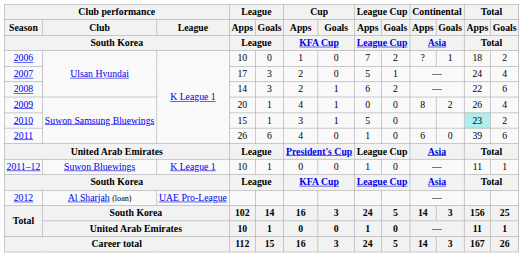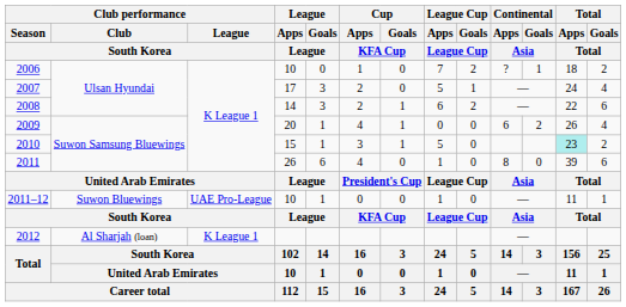 <table class="wikitable" style="text-align:center">
 <tr>
 <th colspan=3>Club performance</th>
 <th colspan=2>League</th>
 <th colspan=2>Cup</th>
 <th colspan=2>League Cup</th>
 <th colspan=2>Continental</th>
 <th colspan=2>Total</th>
 </tr>
 <tr>
 <th>Season</th>
 <th>Club</th>
 <th>League</th>
 <th>Apps</th>
 <th>Goals</th>
 <th>Apps</th>
 <th>Goals</th>
 <th>Apps</th>
 <th>Goals</th>
 <th>Apps</th>
 <th>Goals</th>
 <th>Apps</th>
 <th>Goals</th>
 </tr>
 <tr>
 <th colspan=3>South Korea</th>
 <th colspan=2>League</th>
 <th colspan=2><a href='#'>KFA Cup</a></th>
 <th colspan=2><a href='#'>League Cup</a></th>
 <th colspan=2><a href='#'>Asia</a></th>
 <th colspan=2>Total</th>
 </tr>
 <tr>
 <td><a href='#'>2006</a></td>
 <td rowspan="3"><a href='#'>Ulsan Hyundai</a></td>
 <td rowspan="6"><a href='#'>K League 1</a></td>
 <td>10</td>
 <td>0</td>
 <td>1</td>
 <td>0</td>
 <td>7</td>
 <td>2</td>
 <td>?</td>
 <td>1</td>
 <td>18</td>
 <td>2</td>
 </tr>
 <tr>
 <td><a href='#'>2007</a></td>
 <td>17</td>
 <td>3</td>
 <td>2</td>
 <td>0</td>
 <td>5</td>
 <td>1</td>
 <td colspan="2">—</td>
 <td>24</td>
 <td>4</td>
 </tr>
 <tr>
 <td><a href='#'>2008</a></td>
 <td>14</td>
 <td>3</td>
 <td>2</td>
 <td>1</td>
 <td>6</td>
 <td>2</td>
 <td colspan="2">—</td>
 <td>22</td>
 <td>6</td>
 </tr>
 <tr>
 <td><a href='#'>2009</a></td>
 <td rowspan="3"><a href='#'>Suwon Samsung Bluewings</a></td>
 <td>20</td>
 <td>1</td>
 <td>4</td>
 <td>1</td>
 <td>0</td>
 <td>0</td>
-<td>8</td>
+<td>6</td>
 <td>2</td>
 <td>26</td>
 <td>4</td>
 </tr>
 <tr>
 <td><a href='#'>2010</a></td>
 <td>15</td>
 <td>1</td>
 <td>3</td>
 <td>1</td>
 <td>5</td>
 <td>0</td>
 <td></td>
 <td></td>
 <td style="background: paleturquoise;">23</td>
 <td>2</td>
 </tr>
 <tr>
 <td><a href='#'>2011</a></td>
 <td>26</td>
 <td>6</td>
 <td>4</td>
 <td>0</td>
 <td>1</td>
 <td>0</td>
-<td>6</td>
+<td>8</td>
 <td>0</td>
 <td>39</td>
 <td>6</td>
 </tr>
 <tr>
 <th colspan=3>United Arab Emirates</th>
 <th colspan=2>League</th>
 <th colspan=2><a href='#'>President's Cup</a></th>
 <th colspan=2>League Cup</th>
 <th colspan=2><a href='#'>Asia</a></th>
 <th colspan=2>Total</th>
 </tr>
 <tr>
 <td><a href='#'>2011–12</a></td>
 <td rowspan="1"><a href='#'>Suwon Bluewings</a></td>
-<td rowspan="1"><a href='#'>K League 1</a></td>
+<td rowspan="1"><a href='#'>UAE Pro-League</a></td>
 <td>10</td>
 <td>1</td>
 <td>0</td>
 <td>0</td>
 <td>1</td>
 <td>0</td>
 <td colspan="2">—</td>
 <td>11</td>
 <td>1</td>
 </tr>
 <tr>
 <th colspan=3>South Korea</th>
 <th colspan=2>League</th>
 <th colspan=2><a href='#'>KFA Cup</a></th>
 <th colspan=2><a href='#'>League Cup</a></th>
 <th colspan=2><a href='#'>Asia</a></th>
 <th colspan=2>Total</th>
 </tr>
 <tr>
 <td><a href='#'>2012</a></td>
 <td rowspan="1"><a href='#'>Al Sharjah</a> <small>(loan)</small></td>
-<td rowspan="1"><a href='#'>UAE Pro-League</a></td>
+<td rowspan="1"><a href='#'>K League 1</a></td>
 <td></td>
 <td></td>
 <td></td>
 <td></td>
 <td></td>
 <td></td>
 <td colspan="2">—</td>
 <td></td>
 <td></td>
 </tr>
 <tr>
 <th rowspan=2>Total</th>
 <th colspan=2>South Korea</th>
 <th>102</th>
 <th>14</th>
 <th>16</th>
 <th>3</th>
 <th>24</th>
 <th>5</th>
 <th>14</th>
 <th>3</th>
 <th>156</th>
 <th>25</th>
 </tr>
 <tr>
 <th colspan=2>United Arab Emirates</th>
 <th>10</th>
 <th>1</th>
 <th>0</th>
 <th>0</th>
 <th>1</th>
 <th>0</th>
 <th colspan="2">—</th>
 <th>11</th>
 <th>1</th>
 </tr>
 <tr>
 <th colspan=3>Career total</th>
 <th>112</th>
 <th>15</th>
 <th>16</th>
 <th>3</th>
 <th>24</th>
 <th>5</th>
 <th>14</th>
 <th>3</th>
 <th>167</th>
 <th>26</th>
 </tr>
 </table>
